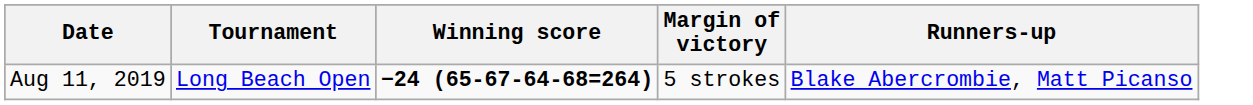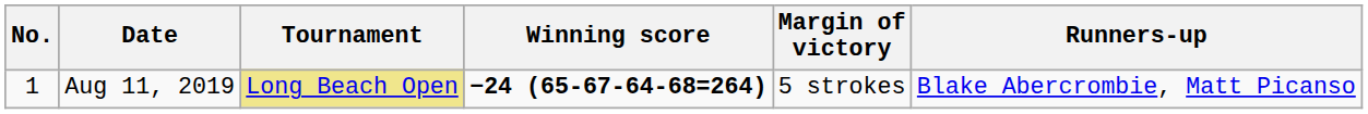 <table class="wikitable" style="font-size:95%;">
 <tr>
+<th>No.</th>
 <th>Date</th>
 <th>Tournament</th>
 <th>Winning score</th>
 <th>Margin of<br>victory</th>
 <th>Runners-up</th>
 </tr>
 <tr>
+<td align=center>1</td>
 <td align=right>Aug 11, 2019</td>
-<td><a href='#'>Long Beach Open</a></td>
+<td style="background: khaki;"><a href='#'>Long Beach Open</a></td>
 <td><strong>−24 (65-67-64-68=264)</strong></td>
 <td>5 strokes</td>
 <td> <a href='#'>Blake Abercrombie</a>,  <a href='#'>Matt Picanso</a></td>
 </tr>
 </table>
